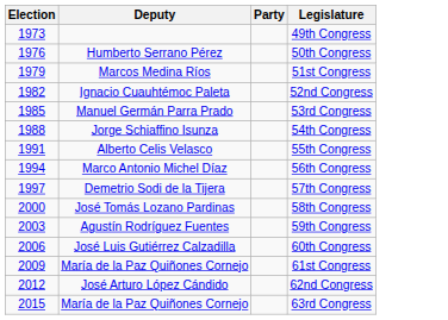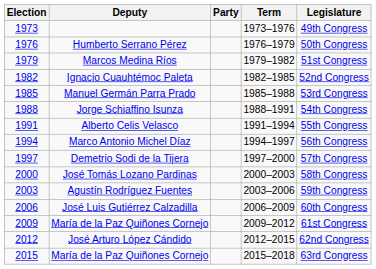 <table class="wikitable sortable" style="text-align: center">
 <tr>
 <th>Election</th>
 <th class="unsortable">Deputy</th>
 <th class="unsortable">Party</th>
+<th class="unsortable">Term</th>
 <th class="unsortable">Legislature</th>
 </tr>
 <tr>
 <td><a href='#'>1973</a></td>
 <td></td>
 <td></td>
+<td>1973–1976</td>
 <td><a href='#'>49th Congress</a></td>
 </tr>
 <tr>
 <td><a href='#'>1976</a></td>
 <td><a href='#'>Humberto Serrano Pérez</a></td>
 <td></td>
+<td>1976–1979</td>
 <td><a href='#'>50th Congress</a></td>
 </tr>
 <tr>
 <td><a href='#'>1979</a></td>
 <td><a href='#'>Marcos Medina Ríos</a></td>
 <td></td>
+<td>1979–1982</td>
 <td><a href='#'>51st Congress</a></td>
 </tr>
 <tr>
 <td><a href='#'>1982</a></td>
 <td><a href='#'>Ignacio Cuauhtémoc Paleta</a></td>
 <td></td>
+<td>1982–1985</td>
 <td><a href='#'>52nd Congress</a></td>
 </tr>
 <tr>
 <td><a href='#'>1985</a></td>
 <td><a href='#'>Manuel Germán Parra Prado</a></td>
 <td></td>
+<td>1985–1988</td>
 <td><a href='#'>53rd Congress</a></td>
 </tr>
 <tr>
 <td><a href='#'>1988</a></td>
 <td><a href='#'>Jorge Schiaffino Isunza</a></td>
 <td></td>
+<td>1988–1991</td>
 <td><a href='#'>54th Congress</a></td>
 </tr>
 <tr>
 <td><a href='#'>1991</a></td>
 <td><a href='#'>Alberto Celis Velasco</a></td>
 <td></td>
+<td>1991–1994</td>
 <td><a href='#'>55th Congress</a></td>
 </tr>
 <tr>
 <td><a href='#'>1994</a></td>
 <td><a href='#'>Marco Antonio Michel Díaz</a></td>
 <td></td>
+<td>1994–1997</td>
 <td><a href='#'>56th Congress</a></td>
 </tr>
 <tr>
 <td><a href='#'>1997</a></td>
 <td><a href='#'>Demetrio Sodi de la Tijera</a></td>
 <td></td>
+<td>1997–2000</td>
 <td><a href='#'>57th Congress</a></td>
 </tr>
 <tr>
 <td><a href='#'>2000</a></td>
 <td><a href='#'>José Tomás Lozano Pardinas</a></td>
 <td></td>
+<td>2000–2003</td>
 <td><a href='#'>58th Congress</a></td>
 </tr>
 <tr>
 <td><a href='#'>2003</a></td>
 <td><a href='#'>Agustín Rodríguez Fuentes</a></td>
 <td></td>
+<td>2003–2006</td>
 <td><a href='#'>59th Congress</a></td>
 </tr>
 <tr>
 <td><a href='#'>2006</a></td>
 <td><a href='#'>José Luis Gutiérrez Calzadilla</a></td>
 <td></td>
+<td>2006–2009</td>
 <td><a href='#'>60th Congress</a></td>
 </tr>
 <tr>
 <td><a href='#'>2009</a></td>
 <td><a href='#'>María de la Paz Quiñones Cornejo</a></td>
 <td></td>
+<td>2009–2012</td>
 <td><a href='#'>61st Congress</a></td>
 </tr>
 <tr>
 <td><a href='#'>2012</a></td>
 <td><a href='#'>José Arturo López Cándido</a></td>
 <td></td>
+<td>2012–2015</td>
 <td><a href='#'>62nd Congress</a></td>
 </tr>
 <tr>
 <td><a href='#'>2015</a></td>
 <td><a href='#'>María de la Paz Quiñones Cornejo</a></td>
 <td></td>
+<td>2015–2018</td>
 <td><a href='#'>63rd Congress</a></td>
 </tr>
 </table>
